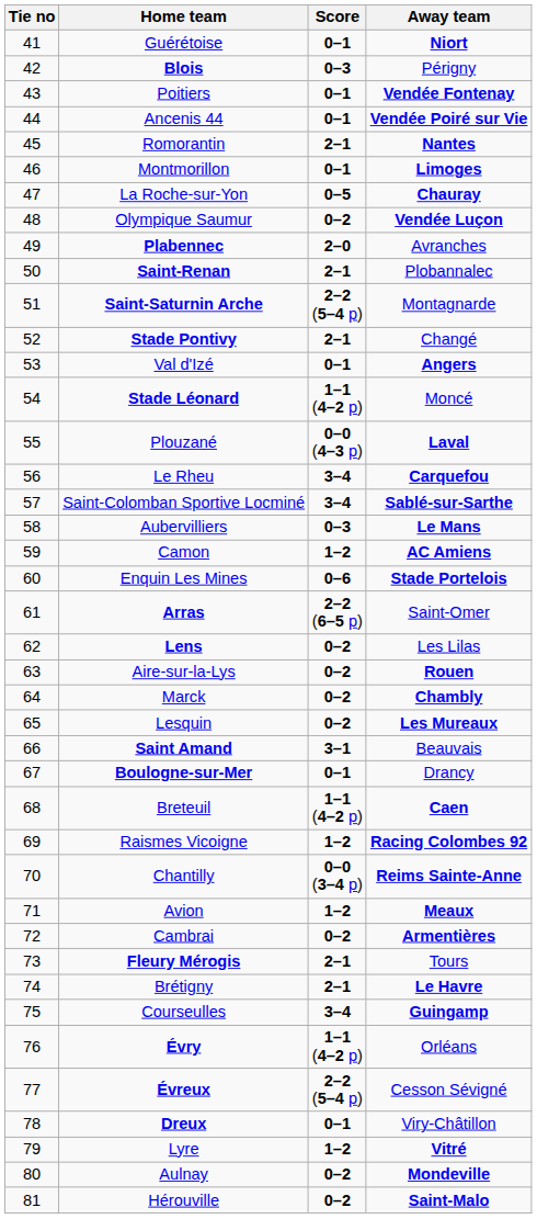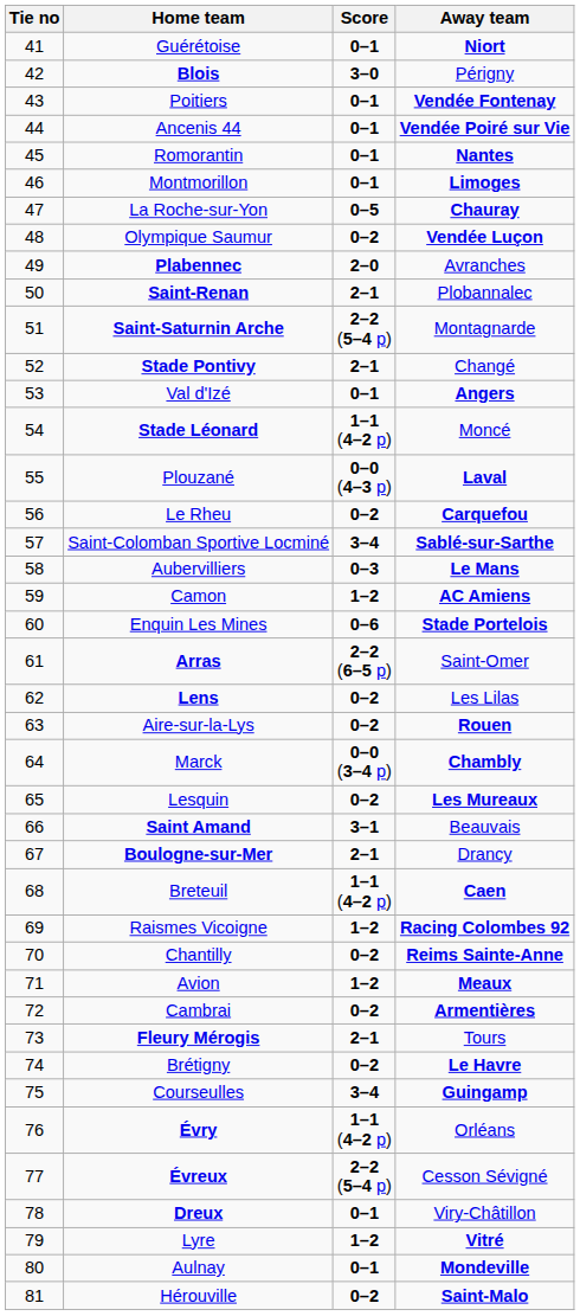 <table class="wikitable" style="text-align:center">
 <tr>
 <th>Tie no</th>
 <th>Home team</th>
 <th>Score</th>
 <th>Away team</th>
 </tr>
 <tr>
 <td>41</td>
 <td><a href='#'>Guérétoise</a></td>
 <td><strong>0–1</strong></td>
 <td><strong><a href='#'>Niort</a></strong></td>
 </tr>
 <tr>
 <td>42</td>
 <td><strong><a href='#'>Blois</a></strong></td>
-<td><strong>0–3</strong></td>
+<td><strong>3–0</strong></td>
 <td><a href='#'>Périgny</a></td>
 </tr>
 <tr>
 <td>43</td>
 <td><a href='#'>Poitiers</a></td>
 <td><strong>0–1</strong></td>
 <td><strong><a href='#'>Vendée Fontenay</a></strong></td>
 </tr>
 <tr>
 <td>44</td>
 <td><a href='#'>Ancenis 44</a></td>
 <td><strong>0–1</strong></td>
 <td><strong><a href='#'>Vendée Poiré sur Vie</a></strong></td>
 </tr>
 <tr>
 <td>45</td>
 <td><a href='#'>Romorantin</a></td>
-<td><strong>2–1</strong> </td>
+<td><strong>0–1</strong></td>
 <td><strong><a href='#'>Nantes</a></strong></td>
 </tr>
 <tr>
 <td>46</td>
 <td><a href='#'>Montmorillon</a></td>
 <td><strong>0–1</strong></td>
 <td><strong><a href='#'>Limoges</a></strong></td>
 </tr>
 <tr>
 <td>47</td>
 <td><a href='#'>La Roche-sur-Yon</a></td>
 <td><strong>0–5</strong></td>
 <td><strong><a href='#'>Chauray</a></strong></td>
 </tr>
 <tr>
 <td>48</td>
 <td><a href='#'>Olympique Saumur</a></td>
 <td><strong>0–2</strong></td>
 <td><strong><a href='#'>Vendée Luçon</a></strong></td>
 </tr>
 <tr>
 <td>49</td>
 <td><strong><a href='#'>Plabennec</a></strong></td>
 <td><strong>2–0</strong></td>
 <td><a href='#'>Avranches</a></td>
 </tr>
 <tr>
 <td>50</td>
 <td><strong><a href='#'>Saint-Renan</a></strong></td>
 <td><strong>2–1</strong> </td>
 <td><a href='#'>Plobannalec</a></td>
 </tr>
 <tr>
 <td>51</td>
 <td><strong><a href='#'>Saint-Saturnin Arche</a></strong></td>
 <td><strong>2–2</strong> <br>(<strong>5–4</strong> <a href='#'>p</a>)</td>
 <td><a href='#'>Montagnarde</a></td>
 </tr>
 <tr>
 <td>52</td>
 <td><strong><a href='#'>Stade Pontivy</a></strong></td>
 <td><strong>2–1</strong> </td>
 <td><a href='#'>Changé</a></td>
 </tr>
 <tr>
 <td>53</td>
 <td><a href='#'>Val d'Izé</a></td>
 <td><strong>0–1</strong></td>
 <td><strong><a href='#'>Angers</a></strong></td>
 </tr>
 <tr>
 <td>54</td>
 <td><strong><a href='#'>Stade Léonard</a></strong></td>
 <td><strong>1–1</strong> <br>(<strong>4–2</strong> <a href='#'>p</a>)</td>
 <td><a href='#'>Moncé</a></td>
 </tr>
 <tr>
 <td>55</td>
 <td><a href='#'>Plouzané</a></td>
 <td><strong>0–0</strong> <br>(<strong>4–3</strong> <a href='#'>p</a>)</td>
 <td><strong><a href='#'>Laval</a></strong></td>
 </tr>
 <tr>
 <td>56</td>
 <td><a href='#'>Le Rheu</a></td>
-<td><strong>3–4</strong></td>
+<td><strong>0–2</strong></td>
 <td><strong><a href='#'>Carquefou</a></strong></td>
 </tr>
 <tr>
 <td>57</td>
 <td><a href='#'>Saint-Colomban Sportive Locminé</a></td>
 <td><strong>3–4</strong></td>
 <td><strong><a href='#'>Sablé-sur-Sarthe</a></strong></td>
 </tr>
 <tr>
 <td>58</td>
 <td><a href='#'>Aubervilliers</a></td>
 <td><strong>0–3</strong></td>
 <td><strong><a href='#'>Le Mans</a></strong></td>
 </tr>
 <tr>
 <td>59</td>
 <td><a href='#'>Camon</a></td>
 <td><strong>1–2</strong></td>
 <td><strong><a href='#'>AC Amiens</a></strong></td>
 </tr>
 <tr>
 <td>60</td>
 <td><a href='#'>Enquin Les Mines</a></td>
 <td><strong>0–6</strong></td>
 <td><strong><a href='#'>Stade Portelois</a></strong></td>
 </tr>
 <tr>
 <td>61</td>
 <td><strong><a href='#'>Arras</a></strong></td>
 <td><strong>2–2</strong> <br>(<strong>6–5</strong> <a href='#'>p</a>)</td>
 <td><a href='#'>Saint-Omer</a></td>
 </tr>
 <tr>
 <td>62</td>
 <td><strong><a href='#'>Lens</a></strong></td>
 <td><strong>0–2</strong></td>
 <td><a href='#'>Les Lilas</a></td>
 </tr>
 <tr>
 <td>63</td>
 <td><a href='#'>Aire-sur-la-Lys</a></td>
 <td><strong>0–2</strong></td>
 <td><strong><a href='#'>Rouen</a></strong></td>
 </tr>
 <tr>
 <td>64</td>
 <td><a href='#'>Marck</a></td>
-<td><strong>0–2</strong></td>
+<td><strong>0–0</strong> <br>(<strong>3–4</strong> <a href='#'>p</a>)</td>
 <td><strong><a href='#'>Chambly</a></strong></td>
 </tr>
 <tr>
 <td>65</td>
 <td><a href='#'>Lesquin</a></td>
 <td><strong>0–2</strong></td>
 <td><strong><a href='#'>Les Mureaux</a></strong></td>
 </tr>
 <tr>
 <td>66</td>
 <td><strong><a href='#'>Saint Amand</a></strong></td>
 <td><strong>3–1</strong></td>
 <td><a href='#'>Beauvais</a></td>
 </tr>
 <tr>
 <td>67</td>
 <td><strong><a href='#'>Boulogne-sur-Mer</a></strong></td>
-<td><strong>0–1</strong></td>
+<td><strong>2–1</strong></td>
 <td><a href='#'>Drancy</a></td>
 </tr>
 <tr>
 <td>68</td>
 <td><a href='#'>Breteuil</a></td>
 <td><strong>1–1</strong> <br>(<strong>4–2</strong> <a href='#'>p</a>)</td>
 <td><strong><a href='#'>Caen</a></strong></td>
 </tr>
 <tr>
 <td>69</td>
 <td><a href='#'>Raismes Vicoigne</a></td>
 <td><strong>1–2</strong></td>
 <td><strong><a href='#'>Racing Colombes 92</a></strong></td>
 </tr>
 <tr>
 <td>70</td>
 <td><a href='#'>Chantilly</a></td>
-<td><strong>0–0</strong> <br>(<strong>3–4</strong> <a href='#'>p</a>)</td>
+<td><strong>0–2</strong></td>
 <td><strong><a href='#'>Reims Sainte-Anne</a></strong></td>
 </tr>
 <tr>
 <td>71</td>
 <td><a href='#'>Avion</a></td>
 <td><strong>1–2</strong></td>
 <td><strong><a href='#'>Meaux</a></strong></td>
 </tr>
 <tr>
 <td>72</td>
 <td><a href='#'>Cambrai</a></td>
 <td><strong>0–2</strong></td>
 <td><strong><a href='#'>Armentières</a></strong></td>
 </tr>
 <tr>
 <td>73</td>
 <td><strong><a href='#'>Fleury Mérogis</a></strong></td>
 <td><strong>2–1</strong></td>
 <td><a href='#'>Tours</a></td>
 </tr>
 <tr>
 <td>74</td>
 <td><a href='#'>Brétigny</a></td>
-<td><strong>2–1</strong> </td>
+<td><strong>0–2</strong></td>
 <td><strong><a href='#'>Le Havre</a></strong></td>
 </tr>
 <tr>
 <td>75</td>
 <td><a href='#'>Courseulles</a></td>
 <td><strong>3–4</strong></td>
 <td><strong><a href='#'>Guingamp</a></strong></td>
 </tr>
 <tr>
 <td>76</td>
 <td><strong><a href='#'>Évry</a></strong></td>
 <td><strong>1–1</strong> <br>(<strong>4–2</strong> <a href='#'>p</a>)</td>
 <td><a href='#'>Orléans</a></td>
 </tr>
 <tr>
 <td>77</td>
 <td><strong><a href='#'>Évreux</a></strong></td>
 <td><strong>2–2</strong> <br>(<strong>5–4</strong> <a href='#'>p</a>)</td>
 <td><a href='#'>Cesson Sévigné</a></td>
 </tr>
 <tr>
 <td>78</td>
 <td><strong><a href='#'>Dreux</a></strong></td>
 <td><strong>0–1</strong></td>
 <td><a href='#'>Viry-Châtillon</a></td>
 </tr>
 <tr>
 <td>79</td>
 <td><a href='#'>Lyre</a></td>
 <td><strong>1–2</strong></td>
 <td><strong><a href='#'>Vitré</a></strong></td>
 </tr>
 <tr>
 <td>80</td>
 <td><a href='#'>Aulnay</a></td>
-<td><strong>0–2</strong></td>
+<td><strong>0–1</strong></td>
 <td><strong><a href='#'>Mondeville</a></strong></td>
 </tr>
 <tr>
 <td>81</td>
 <td><a href='#'>Hérouville</a></td>
 <td><strong>0–2</strong></td>
 <td><strong><a href='#'>Saint-Malo</a></strong></td>
 </tr>
 </table>
